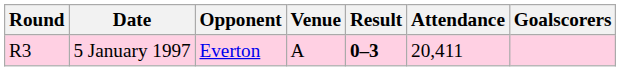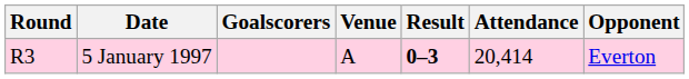 <table class="wikitable">
 <tr>
 <th>Round</th>
 <th>Date</th>
-<th>Opponent</th>
+<th>Goalscorers</th>
 <th>Venue</th>
 <th>Result</th>
 <th>Attendance</th>
-<th>Goalscorers</th>
+<th>Opponent</th>
 </tr>
 <tr style="background-color: #ffd0e3;">
 <td>R3</td>
 <td>5 January 1997</td>
-<td><a href='#'>Everton</a></td>
+<td></td>
 <td>A</td>
 <td><strong>0–3</strong></td>
-<td>20,411</td>
-<td></td>
+<td>20,414</td>
+<td><a href='#'>Everton</a></td>
 </tr>
 </table>
